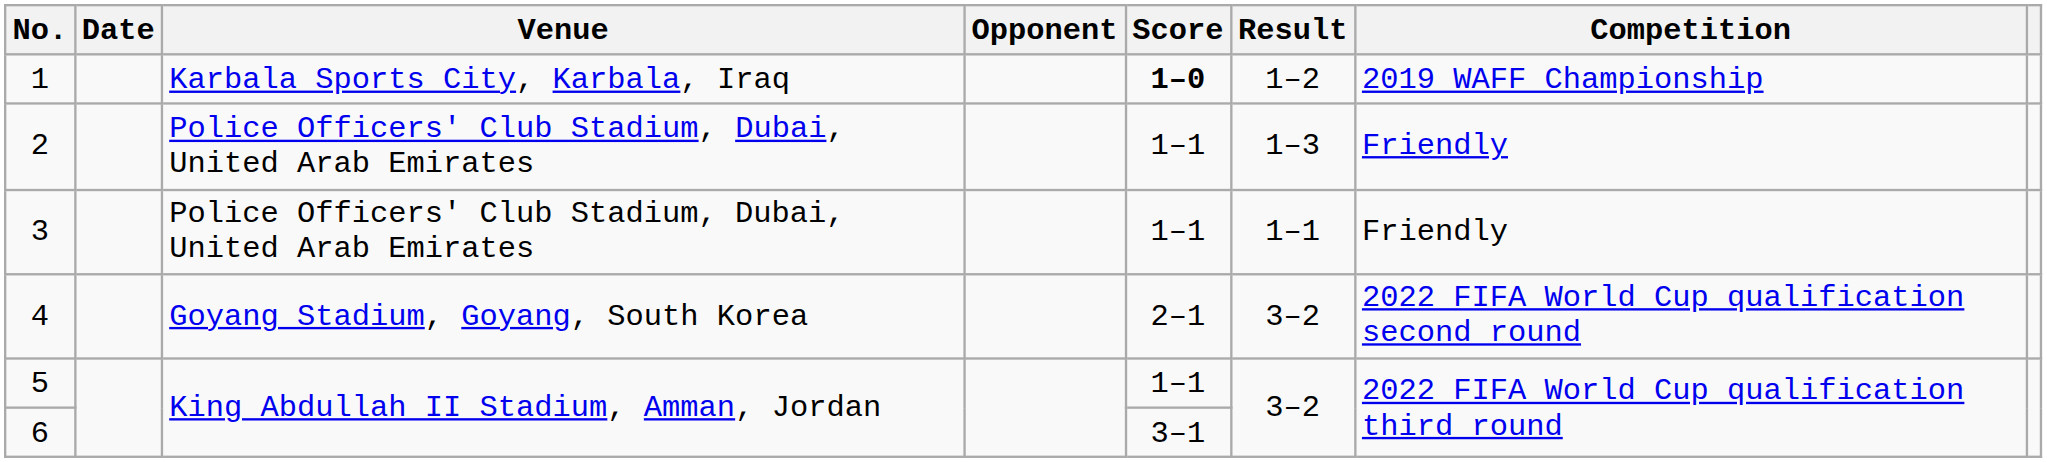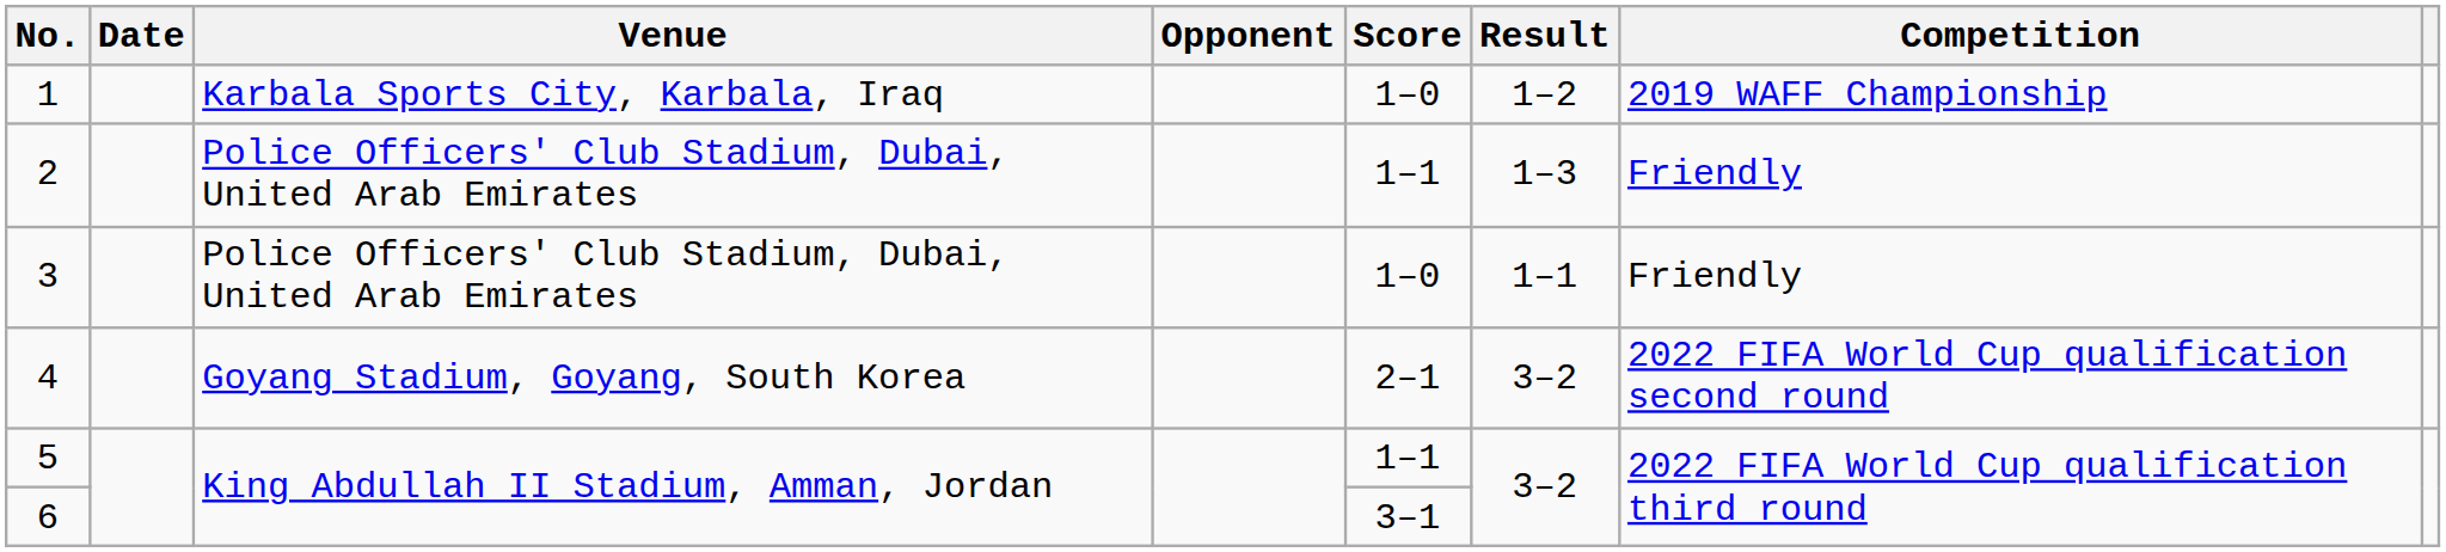 <table class="wikitable sortable">
 <tr>
 <th scope="col">No.</th>
 <th scope="col">Date</th>
 <th scope="col">Venue</th>
 <th scope="col">Opponent</th>
 <th scope="col">Score</th>
 <th scope="col">Result</th>
 <th scope="col">Competition</th>
 <th scope="col" class="unsortable"></th>
 </tr>
 <tr>
 <td align="center">1</td>
 <td></td>
 <td><a href='#'>Karbala Sports City</a>, <a href='#'>Karbala</a>, Iraq</td>
 <td></td>
-<td align="center"><strong>1–0</strong></td>
+<td align="center">1–0</td>
 <td align="center">1–2</td>
 <td><a href='#'>2019 WAFF Championship</a></td>
 <td></td>
 </tr>
 <tr>
 <td align="center">2</td>
 <td></td>
 <td><a href='#'>Police Officers' Club Stadium</a>, <a href='#'>Dubai</a>, United Arab Emirates</td>
 <td></td>
 <td align="center">1–1</td>
 <td align="center">1–3</td>
 <td><a href='#'>Friendly</a></td>
 <td></td>
 </tr>
 <tr>
 <td align="center">3</td>
 <td></td>
 <td>Police Officers' Club Stadium, Dubai, United Arab Emirates</td>
 <td></td>
-<td align="center">1–1</td>
+<td align="center">1–0</td>
 <td align="center">1–1</td>
 <td>Friendly</td>
 <td></td>
 </tr>
 <tr>
 <td align="center">4</td>
 <td></td>
 <td><a href='#'>Goyang Stadium</a>, <a href='#'>Goyang</a>, South Korea</td>
 <td></td>
 <td align="center">2–1</td>
 <td align="center">3–2</td>
 <td><a href='#'>2022 FIFA World Cup qualification second round</a></td>
 <td></td>
 </tr>
 <tr>
 <td align="center">5</td>
 <td rowspan="2"></td>
 <td rowspan="2"><a href='#'>King Abdullah II Stadium</a>, <a href='#'>Amman</a>, Jordan</td>
 <td rowspan="2"></td>
 <td align="center">1–1</td>
 <td rowspan="2" style="text-align:center">3–2</td>
 <td rowspan="2"><a href='#'>2022 FIFA World Cup qualification third round</a></td>
 <td rowspan="2"></td>
 </tr>
 <tr>
 <td align="center">6</td>
 <td align="center">3–1</td>
 </tr>
 </table>
